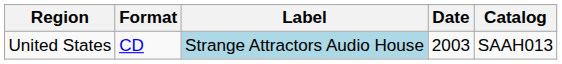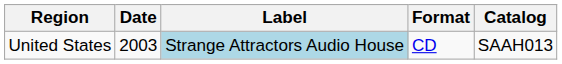 <table class="wikitable">
 <tr>
 <th>Region</th>
+<th>Date</th>
+<th>Label</th>
 <th>Format</th>
-<th>Label</th>
-<th>Date</th>
 <th>Catalog</th>
 </tr>
 <tr>
 <td>United States</td>
+<td>2003</td>
+<td style="background: lightblue;">Strange Attractors Audio House</td>
 <td><a href='#'>CD</a></td>
-<td style="background: lightblue;">Strange Attractors Audio House</td>
-<td>2003</td>
 <td>SAAH013</td>
 </tr>
 </table>
